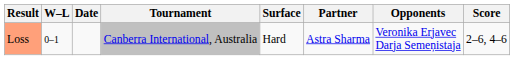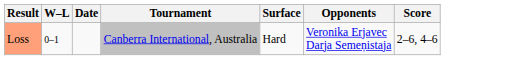 <table class="sortable wikitable">
 <tr>
 <th>Result</th>
 <th class="unsortable">W–L</th>
 <th>Date</th>
 <th>Tournament</th>
 <th>Surface</th>
-<th>Partner</th>
 <th>Opponents</th>
 <th class="unsortable">Score</th>
 </tr>
 <tr>
 <td bgcolor=FFA07A>Loss</td>
 <td><small>0–1</small></td>
 <td><a href='#'></a></td>
 <td bgcolor=silver><a href='#'>Canberra International</a>, Australia</td>
 <td>Hard</td>
-<td> <a href='#'>Astra Sharma</a></td>
 <td> <a href='#'>Veronika Erjavec</a> <br>  <a href='#'>Darja Semeņistaja</a></td>
 <td>2–6, 4–6</td>
 </tr>
 </table>
